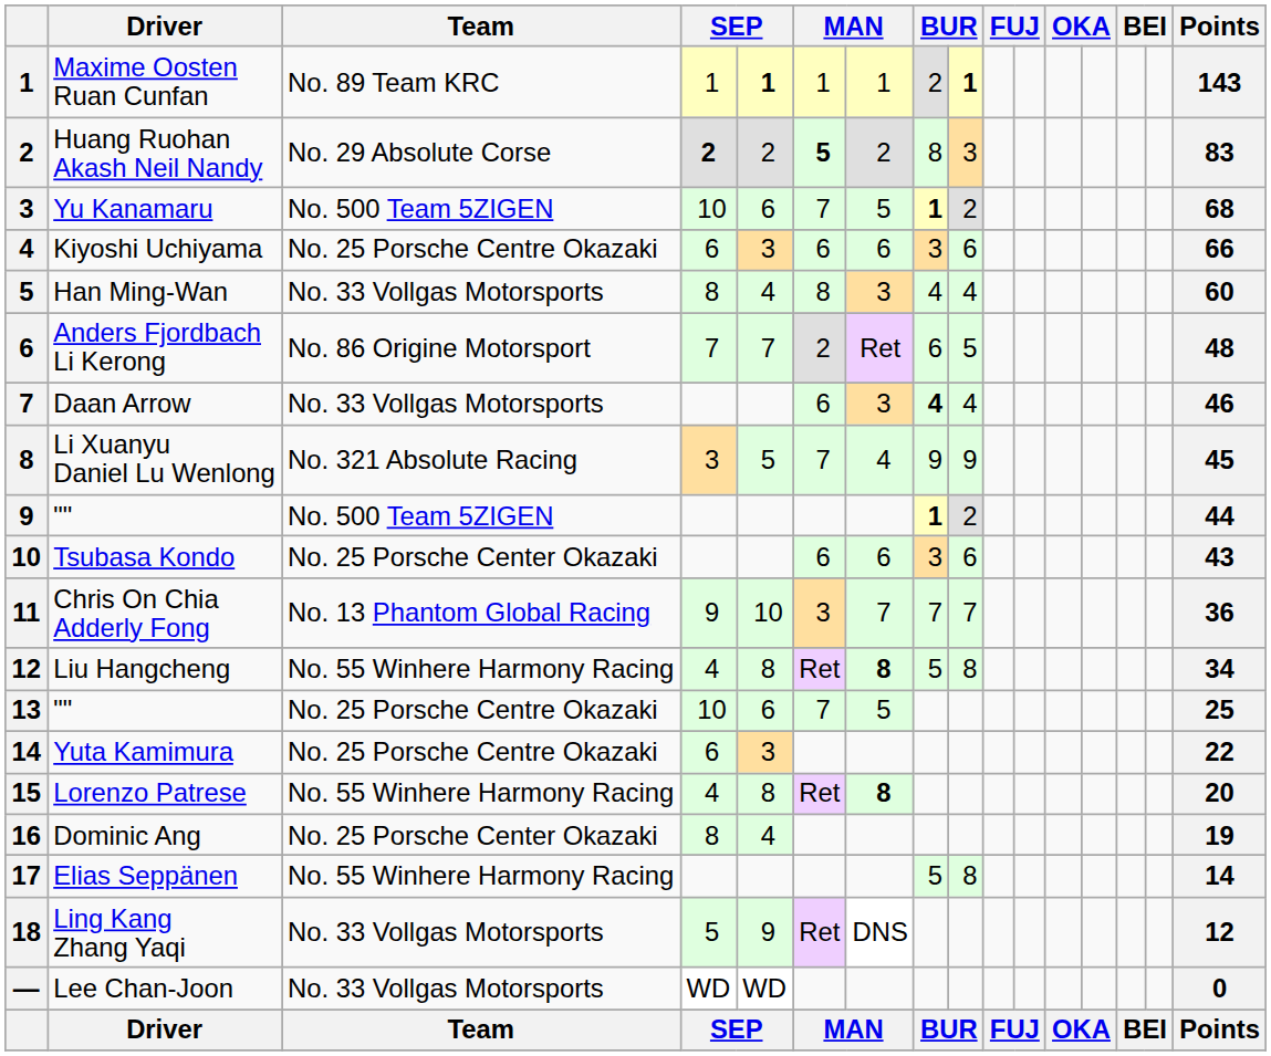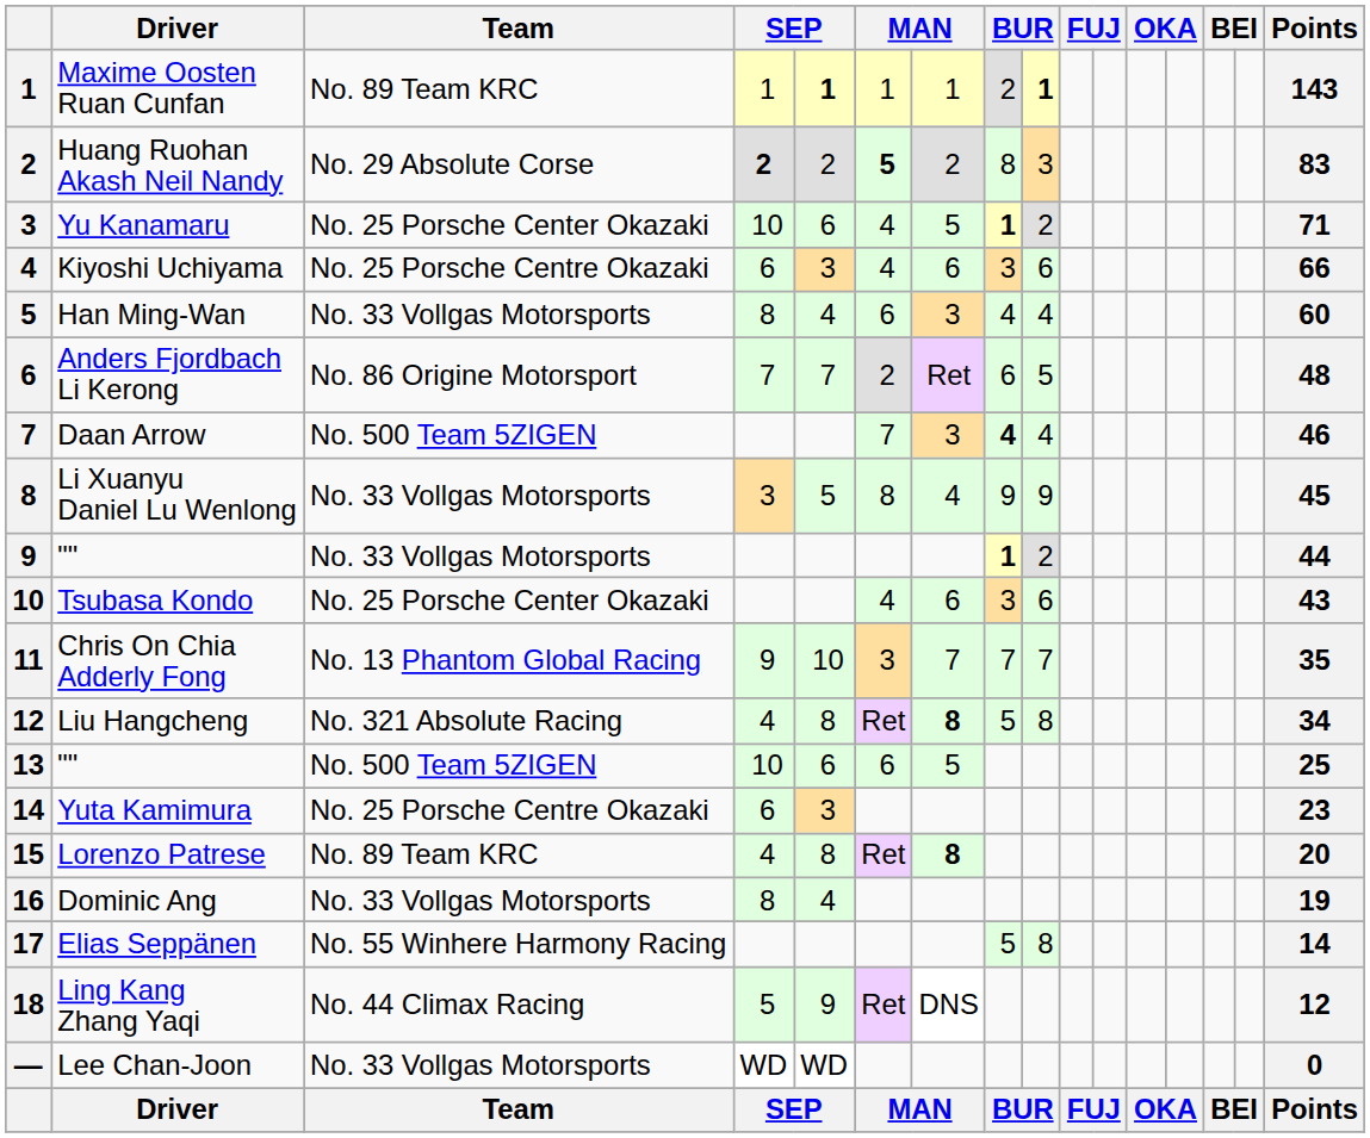 <table class="wikitable" style="font-size: 85%; text-align:center;">
 <tr>
 <th></th>
 <th>Driver</th>
 <th>Team</th>
 <th colspan="2"><a href='#'>SEP</a><br></th>
 <th colspan="2"><a href='#'>MAN</a><br></th>
 <th colspan="2"><a href='#'>BUR</a><br></th>
 <th colspan="2"><a href='#'>FUJ</a><br></th>
 <th colspan="2"><a href='#'>OKA</a><br></th>
 <th colspan="2">BEI<br></th>
 <th>Points</th>
 </tr>
 <tr>
 <th>1</th>
 <td align="left"> <a href='#'>Maxime Oosten</a><br> Ruan Cunfan</td>
 <td align="left"> No. 89 Team KRC</td>
 <td style="background:#FFFFBF;"> 1</td>
 <td style="background:#FFFFBF;"> <strong>1</strong></td>
 <td style="background:#FFFFBF;"> 1</td>
 <td style="background:#FFFFBF;"> 1</td>
 <td style="background:#DFDFDF;"> 2</td>
 <td style="background:#FFFFBF;"> <strong>1</strong></td>
 <td></td>
 <td></td>
 <td></td>
 <td></td>
 <td></td>
 <td></td>
 <th>143</th>
 </tr>
 <tr>
 <th>2</th>
 <td align="left"> Huang Ruohan<br> <a href='#'>Akash Neil Nandy</a></td>
 <td align="left"> No. 29 Absolute Corse</td>
 <td style="background:#DFDFDF;"> <strong>2</strong> </td>
 <td style="background:#DFDFDF;"> 2</td>
 <td style="background:#DFFFDF;"> <strong>5</strong></td>
 <td style="background:#DFDFDF;"> 2</td>
 <td style="background:#DFFFDF;"> 8</td>
 <td style="background:#FFDF9F;"> 3</td>
 <td></td>
 <td></td>
 <td></td>
 <td></td>
 <td></td>
 <td></td>
 <th>83</th>
 </tr>
 <tr>
 <th>3</th>
 <td align="left"> <a href='#'>Yu Kanamaru</a></td>
-<td align="left"> No. 500 <a href='#'>Team 5ZIGEN</a></td>
+<td align="left"> No. 25 Porsche Center Okazaki</td>
 <td style="background:#DFFFDF;"> 10</td>
 <td style="background:#DFFFDF;"> 6</td>
-<td style="background:#DFFFDF;"> 7</td>
+<td style="background:#DFFFDF;"> 4</td>
 <td style="background:#DFFFDF;"> 5</td>
 <td style="background:#FFFFBF;"> <strong>1</strong></td>
 <td style="background:#DFDFDF;"> 2</td>
 <td></td>
 <td></td>
 <td></td>
 <td></td>
 <td></td>
 <td></td>
-<th>68</th>
+<th>71</th>
 </tr>
 <tr>
 <th>4</th>
 <td align="left"> Kiyoshi Uchiyama</td>
 <td align="left"> No. 25 Porsche Centre Okazaki</td>
 <td style="background:#DFFFDF;"> 6</td>
 <td style="background:#FFDF9F;"> 3</td>
-<td style="background:#DFFFDF;"> 6</td>
+<td style="background:#DFFFDF;"> 4</td>
 <td style="background:#DFFFDF;"> 6</td>
 <td style="background:#FFDF9F;"> 3</td>
 <td style="background:#DFFFDF;"> 6</td>
 <td></td>
 <td></td>
 <td></td>
 <td></td>
 <td></td>
 <td></td>
 <th>66</th>
 </tr>
 <tr>
 <th>5</th>
 <td align="left"> Han Ming-Wan</td>
 <td align="left"> No. 33 Vollgas Motorsports</td>
 <td style="background:#DFFFDF;"> 8</td>
 <td style="background:#DFFFDF;"> 4</td>
-<td style="background:#DFFFDF;"> 8</td>
+<td style="background:#DFFFDF;"> 6</td>
 <td style="background:#FFDF9F;"> 3</td>
 <td style="background:#DFFFDF;"> 4</td>
 <td style="background:#DFFFDF;"> 4</td>
 <td></td>
 <td></td>
 <td></td>
 <td></td>
 <td></td>
 <td></td>
 <th>60</th>
 </tr>
 <tr>
 <th>6</th>
 <td align="left"> <a href='#'>Anders Fjordbach</a><br> Li Kerong</td>
 <td align="left"> No. 86 Origine Motorsport</td>
 <td style="background:#DFFFDF;"> 7</td>
 <td style="background:#DFFFDF;"> 7</td>
 <td style="background:#DFDFDF;"> 2</td>
 <td style="background:#EFCFFF;">Ret</td>
 <td style="background:#DFFFDF;"> 6</td>
 <td style="background:#DFFFDF;"> 5</td>
 <td></td>
 <td></td>
 <td></td>
 <td></td>
 <td></td>
 <td></td>
 <th>48</th>
 </tr>
 <tr>
 <th>7</th>
 <td align="left"> Daan Arrow</td>
-<td align="left"> No. 33 Vollgas Motorsports</td>
+<td align="left"> No. 500 <a href='#'>Team 5ZIGEN</a></td>
 <td></td>
 <td></td>
-<td style="background:#DFFFDF;"> 6</td>
+<td style="background:#DFFFDF;"> 7</td>
 <td style="background:#FFDF9F;"> 3</td>
 <td style="background:#DFFFDF;"><strong> 4</strong></td>
 <td style="background:#DFFFDF;"> 4</td>
 <td></td>
 <td></td>
 <td></td>
 <td></td>
 <td></td>
 <td></td>
 <th>46</th>
 </tr>
 <tr>
 <th>8</th>
 <td align="left"> Li Xuanyu<br> Daniel Lu Wenlong</td>
-<td align="left"> No. 321 Absolute Racing</td>
+<td align="left"> No. 33 Vollgas Motorsports</td>
 <td style="background:#FFDF9F;"> 3</td>
 <td style="background:#DFFFDF;"> 5</td>
-<td style="background:#DFFFDF;"> 7</td>
+<td style="background:#DFFFDF;"> 8</td>
 <td style="background:#DFFFDF;"> 4</td>
 <td style="background:#DFFFDF;"> 9</td>
 <td style="background:#DFFFDF;"> 9</td>
 <td></td>
 <td></td>
 <td></td>
 <td></td>
 <td></td>
 <td></td>
 <th>45</th>
 </tr>
 <tr>
 <th>9</th>
 <td align="left"> ""</td>
-<td align="left"> No. 500 <a href='#'>Team 5ZIGEN</a></td>
+<td align="left"> No. 33 Vollgas Motorsports</td>
 <td></td>
 <td></td>
 <td></td>
 <td></td>
 <td style="background:#FFFFBF;"> <strong>1</strong></td>
 <td style="background:#DFDFDF;"> 2</td>
 <td></td>
 <td></td>
 <td></td>
 <td></td>
 <td></td>
 <td></td>
 <th>44</th>
 </tr>
 <tr>
 <th>10</th>
 <td align="left"> <a href='#'>Tsubasa Kondo</a></td>
 <td align="left"> No. 25 Porsche Center Okazaki</td>
 <td></td>
 <td></td>
-<td style="background:#DFFFDF;"> 6</td>
+<td style="background:#DFFFDF;"> 4</td>
 <td style="background:#DFFFDF;"> 6</td>
 <td style="background:#FFDF9F;"> 3</td>
 <td style="background:#DFFFDF;"> 6</td>
 <td></td>
 <td></td>
 <td></td>
 <td></td>
 <td></td>
 <td></td>
 <th>43</th>
 </tr>
 <tr>
 <th>11</th>
 <td align="left"> Chris On Chia<br> <a href='#'>Adderly Fong</a></td>
 <td align="left"> No. 13 <a href='#'>Phantom Global Racing</a></td>
 <td style="background:#DFFFDF;"> 9</td>
 <td style="background:#DFFFDF;"> 10</td>
 <td style="background:#FFDF9F;"> 3</td>
 <td style="background:#DFFFDF;"> 7</td>
 <td style="background:#DFFFDF;"> 7</td>
 <td style="background:#DFFFDF;"> 7</td>
 <td></td>
 <td></td>
 <td></td>
 <td></td>
 <td></td>
 <td></td>
-<th>36</th>
+<th>35</th>
 </tr>
 <tr>
 <th>12</th>
 <td align="left"> Liu Hangcheng</td>
-<td align="left"> No. 55 Winhere Harmony Racing</td>
+<td align="left"> No. 321 Absolute Racing</td>
 <td style="background:#DFFFDF;"> 4</td>
 <td style="background:#DFFFDF;"> 8</td>
 <td style="background:#EFCFFF;">Ret</td>
 <td style="background:#DFFFDF;"> <strong>8</strong></td>
 <td style="background:#DFFFDF;"> 5</td>
 <td style="background:#DFFFDF;"> 8</td>
 <td></td>
 <td></td>
 <td></td>
 <td></td>
 <td></td>
 <td></td>
 <th>34</th>
 </tr>
 <tr>
 <th>13</th>
 <td align="left"> ""</td>
-<td align="left"> No. 25 Porsche Centre Okazaki</td>
+<td align="left"> No. 500 <a href='#'>Team 5ZIGEN</a></td>
 <td style="background:#DFFFDF;"> 10</td>
 <td style="background:#DFFFDF;"> 6</td>
-<td style="background:#DFFFDF;"> 7</td>
+<td style="background:#DFFFDF;"> 6</td>
 <td style="background:#DFFFDF;"> 5</td>
 <td></td>
 <td></td>
 <td></td>
 <td></td>
 <td></td>
 <td></td>
 <td></td>
 <td></td>
 <th>25</th>
 </tr>
 <tr>
 <th>14</th>
 <td align="left"> <a href='#'>Yuta Kamimura</a></td>
 <td align="left"> No. 25 Porsche Centre Okazaki</td>
 <td style="background:#DFFFDF;"> 6</td>
 <td style="background:#FFDF9F;"> 3</td>
 <td></td>
 <td></td>
 <td></td>
 <td></td>
 <td></td>
 <td></td>
 <td></td>
 <td></td>
 <td></td>
 <td></td>
-<th>22</th>
+<th>23</th>
 </tr>
 <tr>
 <th>15</th>
 <td align="left"> <a href='#'>Lorenzo Patrese</a></td>
-<td align="left"> No. 55 Winhere Harmony Racing</td>
+<td align="left"> No. 89 Team KRC</td>
 <td style="background:#DFFFDF;"> 4</td>
 <td style="background:#DFFFDF;"> 8</td>
 <td style="background:#EFCFFF;">Ret</td>
 <td style="background:#DFFFDF;"> <strong>8</strong></td>
 <td></td>
 <td></td>
 <td></td>
 <td></td>
 <td></td>
 <td></td>
 <td></td>
 <td></td>
 <th>20</th>
 </tr>
 <tr>
 <th>16</th>
 <td align="left"> Dominic Ang</td>
-<td align="left"> No. 25 Porsche Center Okazaki</td>
+<td align="left"> No. 33 Vollgas Motorsports</td>
 <td style="background:#DFFFDF;"> 8</td>
 <td style="background:#DFFFDF;"> 4</td>
 <td></td>
 <td></td>
 <td></td>
 <td></td>
 <td></td>
 <td></td>
 <td></td>
 <td></td>
 <td></td>
 <td></td>
 <th>19</th>
 </tr>
 <tr>
 <th>17</th>
 <td align="left"> <a href='#'>Elias Seppänen</a></td>
 <td align="left"> No. 55 Winhere Harmony Racing</td>
 <td></td>
 <td></td>
 <td></td>
 <td></td>
 <td style="background:#DFFFDF;"> 5</td>
 <td style="background:#DFFFDF;"> 8</td>
 <td></td>
 <td></td>
 <td></td>
 <td></td>
 <td></td>
 <td></td>
 <th>14</th>
 </tr>
 <tr>
 <th>18</th>
 <td align="left"> <a href='#'>Ling Kang</a><br> Zhang Yaqi</td>
-<td align="left"> No. 33 Vollgas Motorsports</td>
+<td align="left"> No. 44 Climax Racing</td>
 <td style="background:#DFFFDF;"> 5</td>
 <td style="background:#DFFFDF;"> 9</td>
 <td style="background:#EFCFFF;">Ret</td>
 <td style="background:#FFFFFF;">DNS</td>
 <td></td>
 <td></td>
 <td></td>
 <td></td>
 <td></td>
 <td></td>
 <td></td>
 <td></td>
 <th>12</th>
 </tr>
 <tr>
 <th>—</th>
 <td align="left"> Lee Chan-Joon</td>
 <td align="left"> No. 33 Vollgas Motorsports</td>
 <td style="background:#FFFFFF;">WD</td>
 <td style="background:#FFFFFF;">WD</td>
 <td></td>
 <td></td>
 <td></td>
 <td></td>
 <td></td>
 <td></td>
 <td></td>
 <td></td>
 <td></td>
 <td></td>
 <th>0</th>
 </tr>
 <tr>
 <th></th>
 <th>Driver</th>
 <th>Team</th>
 <th colspan="2"><a href='#'>SEP</a><br></th>
 <th colspan="2"><a href='#'>MAN</a><br></th>
 <th colspan="2"><a href='#'>BUR</a><br></th>
 <th colspan="2"><a href='#'>FUJ</a><br></th>
 <th colspan="2"><a href='#'>OKA</a><br></th>
 <th colspan="2">BEI<br></th>
 <th>Points</th>
 </tr>
 </table>
